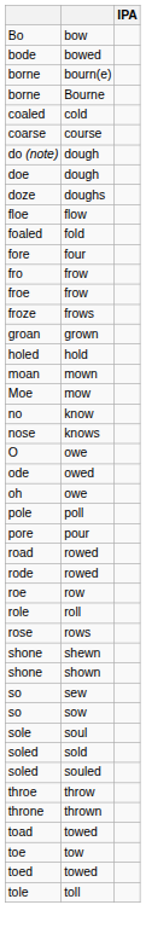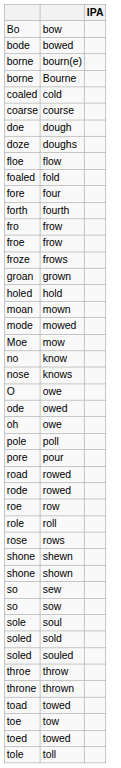 <table class="wikitable sortable mw-collapsible mw-collapsed">
 <tr>
 <th></th>
 <th></th>
 <th>IPA</th>
 </tr>
 <tr>
 <td>Bo</td>
 <td>bow</td>
 <td></td>
 </tr>
 <tr>
 <td>bode</td>
 <td>bowed</td>
 <td></td>
 </tr>
 <tr>
 <td>borne</td>
 <td>bourn(e)</td>
 <td></td>
 </tr>
 <tr>
 <td>borne</td>
 <td>Bourne</td>
 <td></td>
 </tr>
 <tr>
 <td>coaled</td>
 <td>cold</td>
 <td></td>
 </tr>
 <tr>
 <td>coarse</td>
 <td>course</td>
 <td></td>
 </tr>
 <tr>
-<td>do <em>(note)</em></td>
-<td>dough</td>
-<td></td>
-</tr>
-<tr>
 <td>doe</td>
 <td>dough</td>
 <td></td>
 </tr>
 <tr>
 <td>doze</td>
 <td>doughs</td>
 <td></td>
 </tr>
 <tr>
 <td>floe</td>
 <td>flow</td>
 <td></td>
 </tr>
 <tr>
 <td>foaled</td>
 <td>fold</td>
 <td></td>
 </tr>
 <tr>
 <td>fore</td>
 <td>four</td>
+<td></td>
+</tr>
+<tr>
+<td>forth</td>
+<td>fourth</td>
 <td></td>
 </tr>
 <tr>
 <td>fro</td>
 <td>frow</td>
 <td></td>
 </tr>
 <tr>
 <td>froe</td>
 <td>frow</td>
 <td></td>
 </tr>
 <tr>
 <td>froze</td>
 <td>frows</td>
 <td></td>
 </tr>
 <tr>
 <td>groan</td>
 <td>grown</td>
 <td></td>
 </tr>
 <tr>
 <td>holed</td>
 <td>hold</td>
 <td></td>
 </tr>
 <tr>
 <td>moan</td>
 <td>mown</td>
+<td></td>
+</tr>
+<tr>
+<td>mode</td>
+<td>mowed</td>
 <td></td>
 </tr>
 <tr>
 <td>Moe</td>
 <td>mow</td>
 <td></td>
 </tr>
 <tr>
 <td>no</td>
 <td>know</td>
 <td></td>
 </tr>
 <tr>
 <td>nose</td>
 <td>knows</td>
 <td></td>
 </tr>
 <tr>
 <td>O</td>
 <td>owe</td>
 <td></td>
 </tr>
 <tr>
 <td>ode</td>
 <td>owed</td>
 <td></td>
 </tr>
 <tr>
 <td>oh</td>
 <td>owe</td>
 <td></td>
 </tr>
 <tr>
 <td>pole</td>
 <td>poll</td>
 <td></td>
 </tr>
 <tr>
 <td>pore</td>
 <td>pour</td>
 <td></td>
 </tr>
 <tr>
 <td>road</td>
 <td>rowed</td>
 <td></td>
 </tr>
 <tr>
 <td>rode</td>
 <td>rowed</td>
 <td></td>
 </tr>
 <tr>
 <td>roe</td>
 <td>row</td>
 <td></td>
 </tr>
 <tr>
 <td>role</td>
 <td>roll</td>
 <td></td>
 </tr>
 <tr>
 <td>rose</td>
 <td>rows</td>
 <td></td>
 </tr>
 <tr>
 <td>shone</td>
 <td>shewn</td>
 <td></td>
 </tr>
 <tr>
 <td>shone</td>
 <td>shown</td>
 <td></td>
 </tr>
 <tr>
 <td>so</td>
 <td>sew</td>
 <td></td>
 </tr>
 <tr>
 <td>so</td>
 <td>sow</td>
 <td></td>
 </tr>
 <tr>
 <td>sole</td>
 <td>soul</td>
 <td></td>
 </tr>
 <tr>
 <td>soled</td>
 <td>sold</td>
 <td></td>
 </tr>
 <tr>
 <td>soled</td>
 <td>souled</td>
 <td></td>
 </tr>
 <tr>
 <td>throe</td>
 <td>throw</td>
 <td></td>
 </tr>
 <tr>
 <td>throne</td>
 <td>thrown</td>
 <td></td>
 </tr>
 <tr>
 <td>toad</td>
 <td>towed</td>
 <td></td>
 </tr>
 <tr>
 <td>toe</td>
 <td>tow</td>
 <td></td>
 </tr>
 <tr>
 <td>toed</td>
 <td>towed</td>
 <td></td>
 </tr>
 <tr>
 <td>tole</td>
 <td>toll</td>
 <td></td>
 </tr>
 </table>
